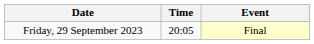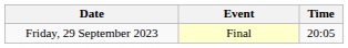 <table class = "wikitable" style="text-align:center;">
 <tr>
 <th width=220>Date</th>
+<th width=150>Event</th>
 <th width=50>Time</th>
-<th width=150>Event</th>
 </tr>
 <tr>
 <td>Friday, 29 September 2023</td>
+<td bgcolor=ffffcc>Final</td>
 <td>20:05</td>
-<td bgcolor=ffffcc>Final</td>
 </tr>
 </table>
